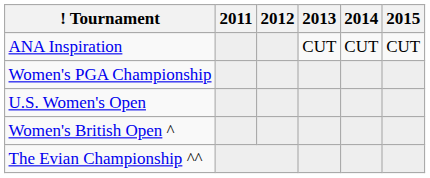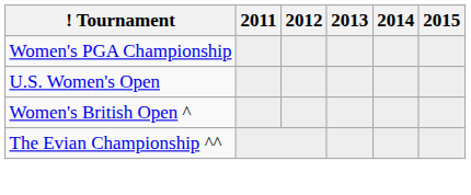 <table class="wikitable" style="font-size:95%;text-align:center;">
 <tr>
 <th>! Tournament</th>
 <th>2011</th>
 <th>2012</th>
 <th>2013</th>
 <th>2014</th>
 <th>2015</th>
-</tr>
-<tr>
-<td align=left><a href='#'>ANA Inspiration</a></td>
-<td style="background:#eeeeee;"></td>
-<td style="background:#eeeeee;"></td>
-<td>CUT</td>
-<td>CUT</td>
-<td>CUT</td>
 </tr>
 <tr>
 <td align=left><a href='#'>Women's PGA Championship</a></td>
 <td style="background:#eeeeee;"></td>
 <td style="background:#eeeeee;"></td>
 <td style="background:#eeeeee;"></td>
 <td style="background:#eeeeee;"></td>
 <td style="background:#eeeeee;"></td>
 </tr>
 <tr>
 <td align=left><a href='#'>U.S. Women's Open</a></td>
 <td style="background:#eeeeee;"></td>
 <td style="background:#eeeeee;"></td>
 <td style="background:#eeeeee;"></td>
 <td style="background:#eeeeee;"></td>
 <td style="background:#eeeeee;"></td>
 </tr>
 <tr>
 <td align=left><a href='#'>Women's British Open</a> ^</td>
 <td style="background:#eeeeee;"></td>
 <td style="background:#eeeeee;"></td>
 <td style="background:#eeeeee;"></td>
 <td style="background:#eeeeee;"></td>
 <td style="background:#eeeeee;"></td>
 </tr>
 <tr>
 <td align=left><a href='#'>The Evian Championship</a> ^^</td>
 <td style="background:#eeeeee;" colspan=2></td>
 <td style="background:#eeeeee;"></td>
 <td style="background:#eeeeee;"></td>
 <td style="background:#eeeeee;"></td>
 </tr>
 </table>
